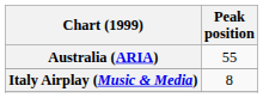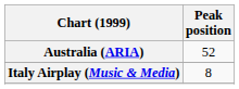 <table class="wikitable sortable plainrowheaders">
 <tr>
 <th>Chart (1999)</th>
 <th>Peak<br>position</th>
 </tr>
 <tr>
 <th scope="row">Australia (<a href='#'>ARIA</a>)</th>
-<td align="center">55</td>
+<td align="center">52</td>
 </tr>
 <tr>
 </tr>
 <tr>
 </tr>
 <tr>
 </tr>
 <tr>
 <th scope="row">Italy Airplay (<em><a href='#'>Music & Media</a></em>)</th>
 <td align="center">8</td>
 </tr>
 <tr>
 </tr>
 <tr>
 </tr>
 <tr>
 </tr>
 <tr>
 </tr>
 <tr>
 </tr>
 <tr>
 </tr>
 <tr>
 </tr>
 <tr>
 </tr>
 </table>
